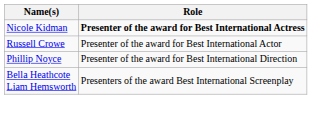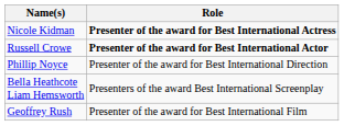 <table class="wikitable">
 <tr>
 <th>Name(s)</th>
 <th>Role</th>
 </tr>
 <tr>
 <td><a href='#'>Nicole Kidman</a></td>
 <td><strong>Presenter of the award for Best International Actress</strong></td>
 </tr>
 <tr>
 <td><a href='#'>Russell Crowe</a></td>
-<td>Presenter of the award for Best International Actor</td>
+<td><strong>Presenter of the award for Best International Actor</strong></td>
 </tr>
 <tr>
 <td><a href='#'>Phillip Noyce</a></td>
 <td>Presenter of the award for Best International Direction</td>
 </tr>
 <tr>
 <td><a href='#'>Bella Heathcote</a><br><a href='#'>Liam Hemsworth</a></td>
 <td>Presenters of the award Best International Screenplay</td>
 </tr>
+<tr>
+<td><a href='#'>Geoffrey Rush</a></td>
+<td>Presenter of the award for Best International Film</td>
+</tr>
 </table>
